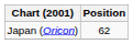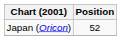 <table class="wikitable plainrowheaders sortable">
 <tr>
 <th>Chart (2001)</th>
 <th>Position</th>
 </tr>
 <tr>
 <td>Japan (<em><a href='#'>Oricon</a></em>)</td>
-<td style="text-align:center;">62</td>
+<td style="text-align:center;">52</td>
 </tr>
 <tr>
 </tr>
 </table>
